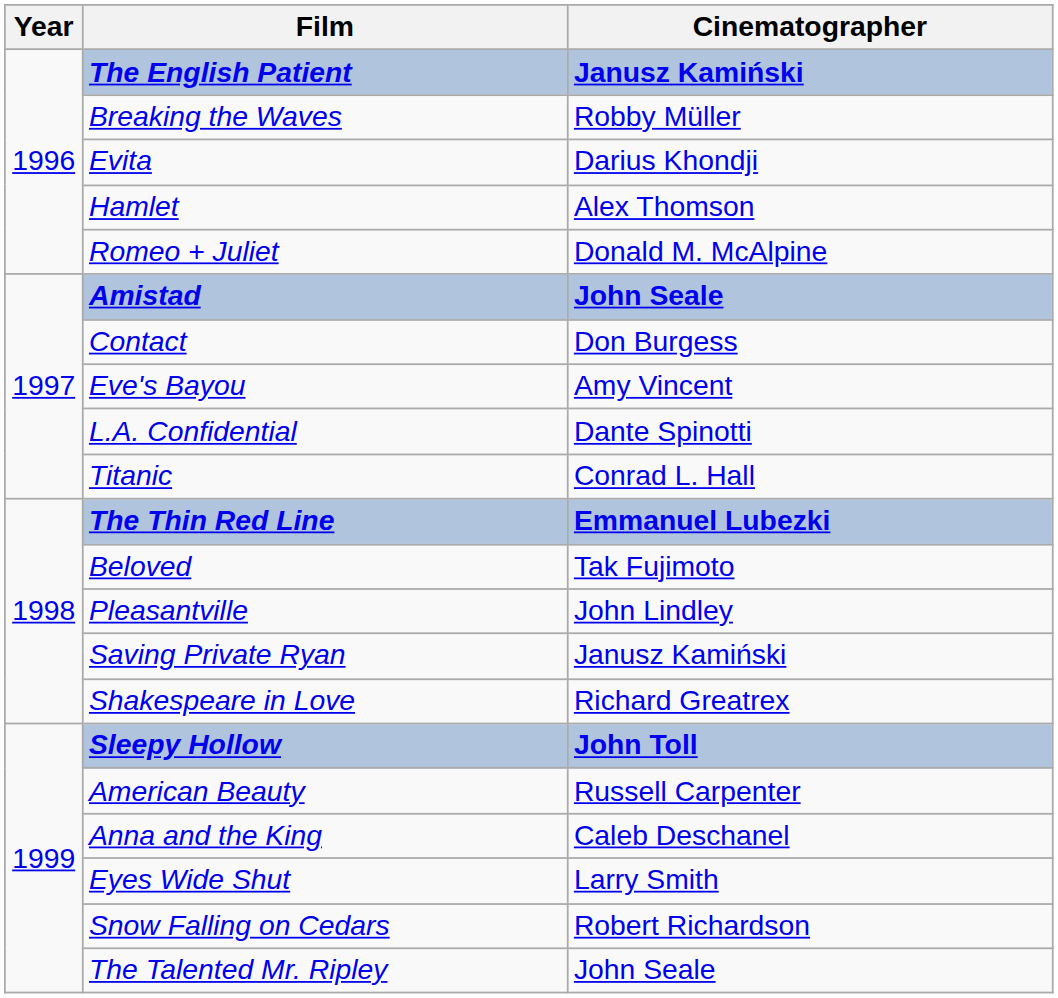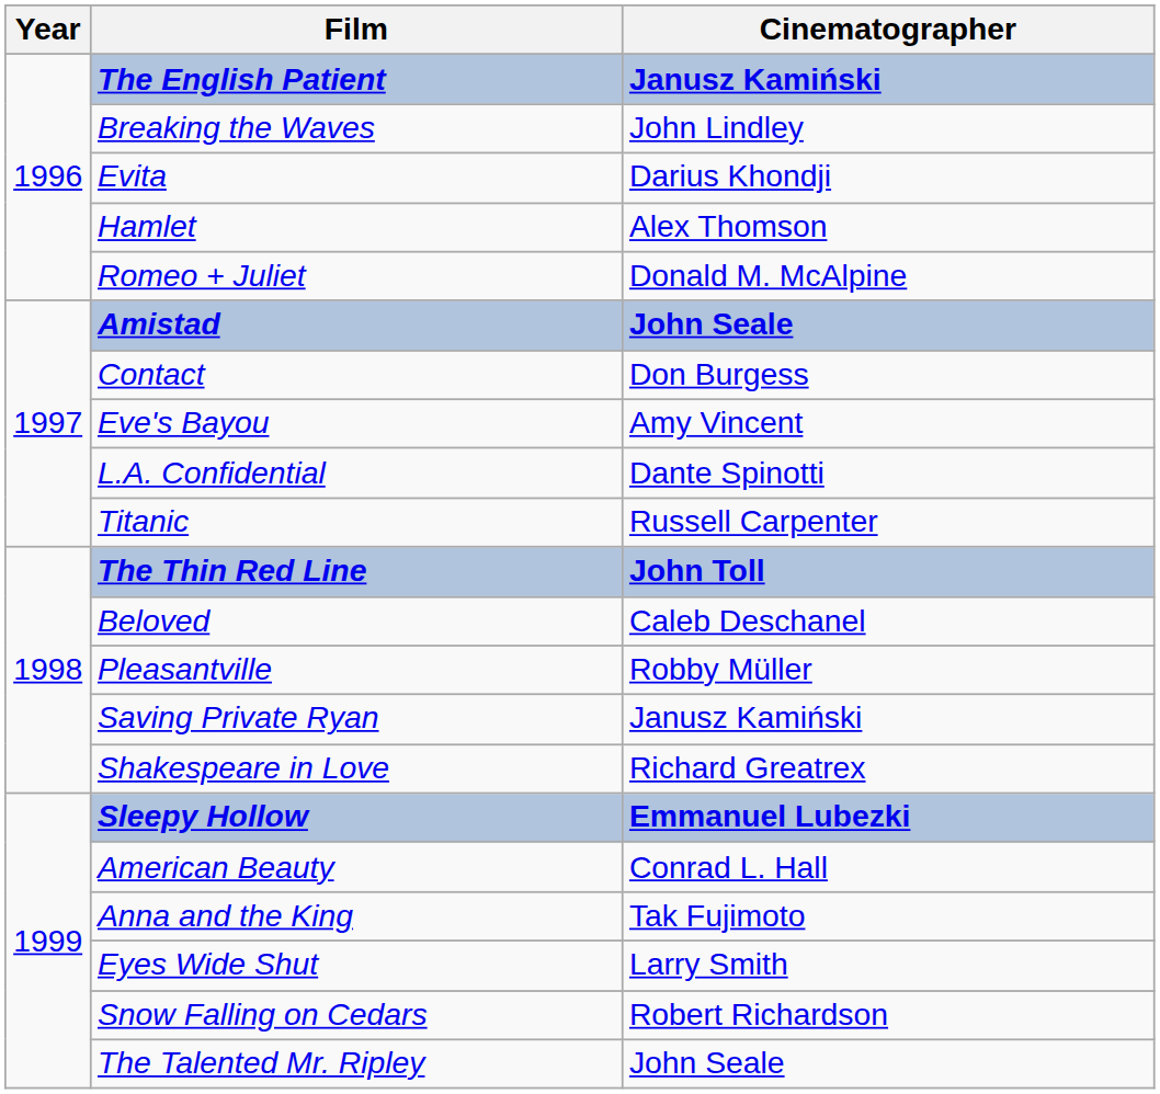 <table class="wikitable" width="95%" cellpadding="5">
 <tr>
 <th width="5%">Year</th>
 <th width="45%">Film</th>
 <th width="45%">Cinematographer</th>
 </tr>
 <tr>
 <td rowspan="5" style="text-align:center;"><a href='#'>1996</a></td>
 <td style="background:#B0C4DE;"><strong><em><a href='#'>The English Patient</a></em></strong></td>
 <td style="background:#B0C4DE;"><strong><a href='#'>Janusz Kamiński</a></strong></td>
 </tr>
 <tr>
 <td><em><a href='#'>Breaking the Waves</a></em></td>
-<td><a href='#'>Robby Müller</a></td>
+<td><a href='#'>John Lindley</a></td>
 </tr>
 <tr>
 <td><em><a href='#'>Evita</a></em></td>
 <td><a href='#'>Darius Khondji</a></td>
 </tr>
 <tr>
 <td><em><a href='#'>Hamlet</a></em></td>
 <td><a href='#'>Alex Thomson</a></td>
 </tr>
 <tr>
 <td><em><a href='#'>Romeo + Juliet</a></em></td>
 <td><a href='#'>Donald M. McAlpine</a></td>
 </tr>
 <tr>
 <td rowspan="5" style="text-align:center;"><a href='#'>1997</a></td>
 <td style="background:#B0C4DE;"><strong><em><a href='#'>Amistad</a></em></strong></td>
 <td style="background:#B0C4DE;"><strong><a href='#'>John Seale</a></strong></td>
 </tr>
 <tr>
 <td><em><a href='#'>Contact</a></em></td>
 <td><a href='#'>Don Burgess</a></td>
 </tr>
 <tr>
 <td><em><a href='#'>Eve's Bayou</a></em></td>
 <td><a href='#'>Amy Vincent</a></td>
 </tr>
 <tr>
 <td><em><a href='#'>L.A. Confidential</a></em></td>
 <td><a href='#'>Dante Spinotti</a></td>
 </tr>
 <tr>
 <td><em><a href='#'>Titanic</a></em></td>
-<td><a href='#'>Conrad L. Hall</a></td>
+<td><a href='#'>Russell Carpenter</a></td>
 </tr>
 <tr>
 <td rowspan="5" style="text-align:center;"><a href='#'>1998</a></td>
 <td style="background:#B0C4DE;"><strong><em><a href='#'>The Thin Red Line</a></em></strong></td>
-<td style="background:#B0C4DE;"><strong><a href='#'>Emmanuel Lubezki</a></strong></td>
+<td style="background:#B0C4DE;"><strong><a href='#'>John Toll</a></strong></td>
 </tr>
 <tr>
 <td><em><a href='#'>Beloved</a></em></td>
-<td><a href='#'>Tak Fujimoto</a></td>
+<td><a href='#'>Caleb Deschanel</a></td>
 </tr>
 <tr>
 <td><em><a href='#'>Pleasantville</a></em></td>
-<td><a href='#'>John Lindley</a></td>
+<td><a href='#'>Robby Müller</a></td>
 </tr>
 <tr>
 <td><em><a href='#'>Saving Private Ryan</a></em></td>
 <td><a href='#'>Janusz Kamiński</a></td>
 </tr>
 <tr>
 <td><em><a href='#'>Shakespeare in Love</a></em></td>
 <td><a href='#'>Richard Greatrex</a></td>
 </tr>
 <tr>
 <td rowspan="6" style="text-align:center;"><a href='#'>1999</a></td>
 <td style="background:#B0C4DE;"><strong><em><a href='#'>Sleepy Hollow</a></em></strong></td>
-<td style="background:#B0C4DE;"><strong><a href='#'>John Toll</a></strong></td>
+<td style="background:#B0C4DE;"><strong><a href='#'>Emmanuel Lubezki</a></strong></td>
 </tr>
 <tr>
 <td><em><a href='#'>American Beauty</a></em></td>
-<td><a href='#'>Russell Carpenter</a></td>
+<td><a href='#'>Conrad L. Hall</a></td>
 </tr>
 <tr>
 <td><em><a href='#'>Anna and the King</a></em></td>
-<td><a href='#'>Caleb Deschanel</a></td>
+<td><a href='#'>Tak Fujimoto</a></td>
 </tr>
 <tr>
 <td><em><a href='#'>Eyes Wide Shut</a></em></td>
 <td><a href='#'>Larry Smith</a></td>
 </tr>
 <tr>
 <td><em><a href='#'>Snow Falling on Cedars</a></em></td>
 <td><a href='#'>Robert Richardson</a></td>
 </tr>
 <tr>
 <td><em><a href='#'>The Talented Mr. Ripley</a></em></td>
 <td><a href='#'>John Seale</a></td>
 </tr>
 </table>
